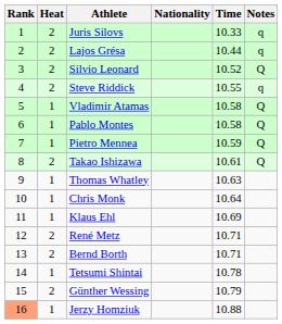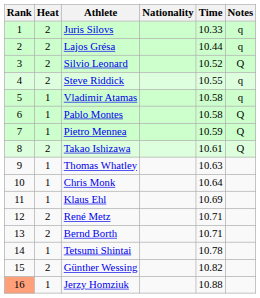 <table class="wikitable sortable" style="text-align:center">
 <tr>
 <th>Rank</th>
 <th>Heat</th>
 <th>Athlete</th>
 <th>Nationality</th>
 <th>Time</th>
 <th>Notes</th>
 </tr>
 <tr bgcolor=ccffcc>
 <td>1</td>
 <td>2</td>
 <td align=left><a href='#'>Juris Silovs</a></td>
 <td align=left></td>
 <td>10.33</td>
 <td>q</td>
 </tr>
 <tr bgcolor=ccffcc>
 <td>2</td>
 <td>2</td>
 <td align=left><a href='#'>Lajos Grésa</a></td>
 <td align=left></td>
 <td>10.44</td>
 <td>q</td>
 </tr>
 <tr bgcolor=ccffcc>
 <td>3</td>
 <td>2</td>
 <td align=left><a href='#'>Silvio Leonard</a></td>
 <td align=left></td>
 <td>10.52</td>
 <td>Q</td>
 </tr>
 <tr bgcolor=ddffdd>
 <td>4</td>
 <td>2</td>
 <td align=left><a href='#'>Steve Riddick</a></td>
 <td align=left></td>
 <td>10.55</td>
 <td>q</td>
 </tr>
 <tr bgcolor=ccffcc>
 <td>5</td>
 <td>1</td>
 <td align=left><a href='#'>Vladimir Atamas</a></td>
 <td align=left></td>
 <td>10.58</td>
-<td>Q</td>
+<td>q</td>
 </tr>
 <tr bgcolor=ccffcc>
 <td>6</td>
 <td>1</td>
 <td align=left><a href='#'>Pablo Montes</a></td>
 <td align=left></td>
 <td>10.58</td>
 <td>Q</td>
 </tr>
 <tr bgcolor=ccffcc>
 <td>7</td>
 <td>1</td>
 <td align=left><a href='#'>Pietro Mennea</a></td>
 <td align=left></td>
 <td>10.59</td>
 <td>Q</td>
 </tr>
 <tr bgcolor=ddffdd>
 <td>8</td>
 <td>2</td>
 <td align=left><a href='#'>Takao Ishizawa</a></td>
 <td align=left></td>
 <td>10.61</td>
 <td>Q</td>
 </tr>
 <tr>
 <td>9</td>
 <td>1</td>
 <td align=left><a href='#'>Thomas Whatley</a></td>
 <td align=left></td>
 <td>10.63</td>
 <td></td>
 </tr>
 <tr>
 <td>10</td>
 <td>1</td>
 <td align=left><a href='#'>Chris Monk</a></td>
 <td align=left></td>
 <td>10.64</td>
 <td></td>
 </tr>
 <tr>
 <td>11</td>
 <td>1</td>
 <td align=left><a href='#'>Klaus Ehl</a></td>
 <td align=left></td>
 <td>10.69</td>
 <td></td>
 </tr>
 <tr>
 <td>12</td>
 <td>2</td>
 <td align=left><a href='#'>René Metz</a></td>
 <td align=left></td>
 <td>10.71</td>
 <td></td>
 </tr>
 <tr>
 <td>13</td>
 <td>2</td>
 <td align=left><a href='#'>Bernd Borth</a></td>
 <td align=left></td>
 <td>10.71</td>
 <td></td>
 </tr>
 <tr>
 <td>14</td>
 <td>1</td>
 <td align=left><a href='#'>Tetsumi Shintai</a></td>
 <td align=left></td>
 <td>10.78</td>
 <td></td>
 </tr>
 <tr>
 <td>15</td>
 <td>2</td>
 <td align=left><a href='#'>Günther Wessing</a></td>
 <td align=left></td>
-<td>10.79</td>
+<td>10.82</td>
 <td></td>
 </tr>
 <tr>
 <td style="background: lightsalmon;">16</td>
 <td>1</td>
 <td align=left><a href='#'>Jerzy Homziuk</a></td>
 <td align=left></td>
 <td>10.88</td>
 <td></td>
 </tr>
 </table>
